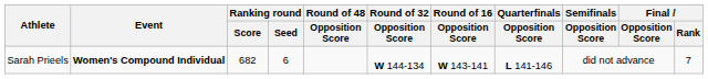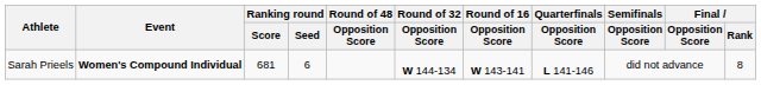 <table class="wikitable" style="font-size:90%">
 <tr>
 <th rowspan=2>Athlete</th>
 <th rowspan=2>Event</th>
 <th colspan="2">Ranking round</th>
 <th>Round of 48</th>
 <th>Round of 32</th>
 <th>Round of 16</th>
 <th>Quarterfinals</th>
 <th>Semifinals</th>
 <th colspan="2">Final / </th>
 </tr>
 <tr style="font-size:95%">
 <th>Score</th>
 <th>Seed</th>
 <th>Opposition<br>Score</th>
 <th>Opposition<br>Score</th>
 <th>Opposition<br>Score</th>
 <th>Opposition<br>Score</th>
 <th>Opposition<br>Score</th>
 <th>Opposition<br>Score</th>
 <th>Rank</th>
 </tr>
 <tr align=center>
 <td align=left>Sarah Prieels</td>
 <td align=left><strong>Women's Compound Individual</strong></td>
-<td>682</td>
+<td>681</td>
 <td>6</td>
 <td></td>
 <td><br><strong>W</strong> 144-134</td>
 <td><br><strong>W</strong> 143-141</td>
 <td><br><strong>L</strong> 141-146</td>
 <td colspan=2>did not advance</td>
-<td>7</td>
+<td>8</td>
 </tr>
 </table>
